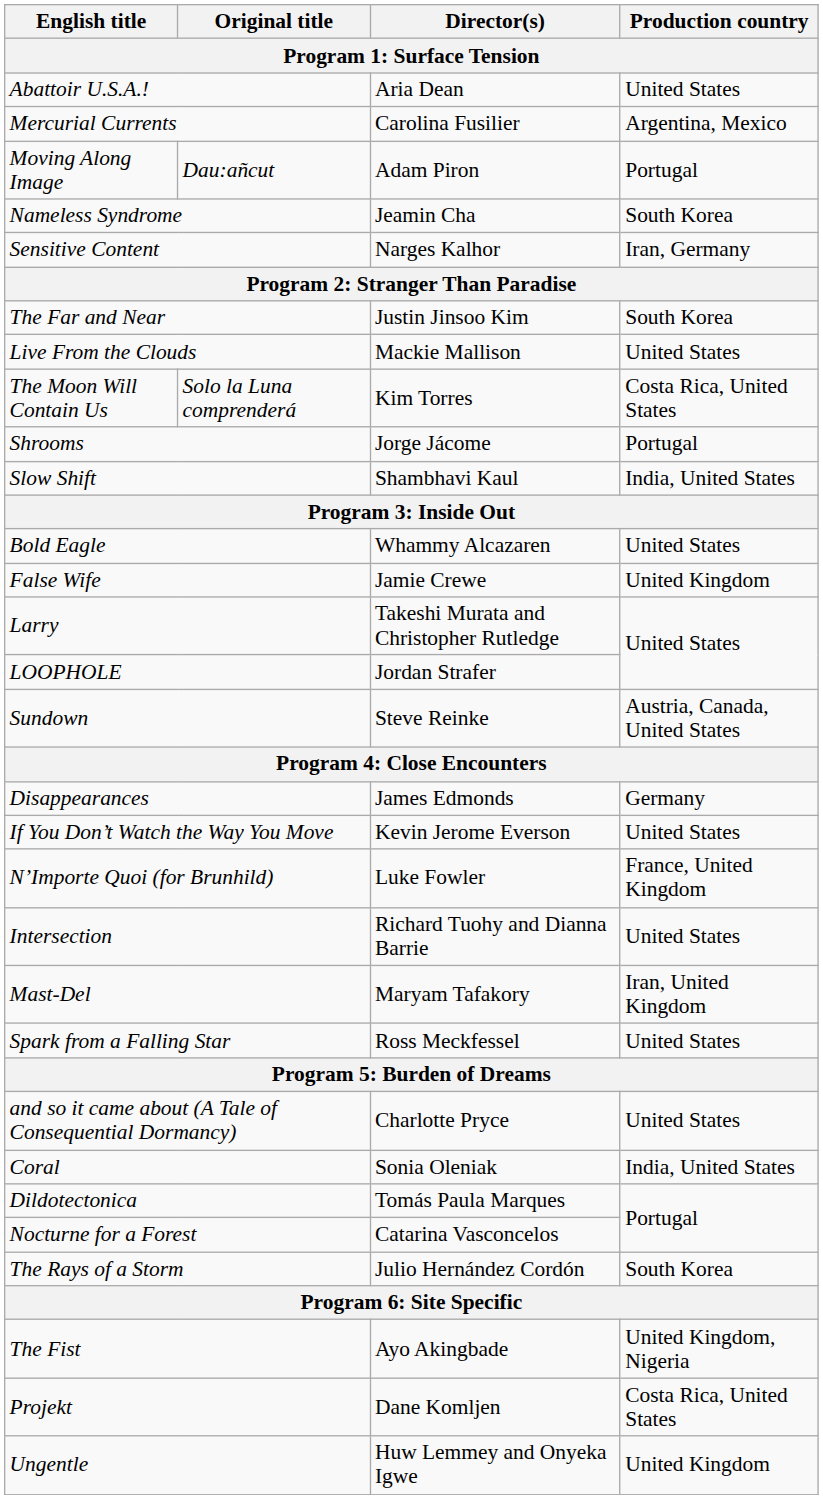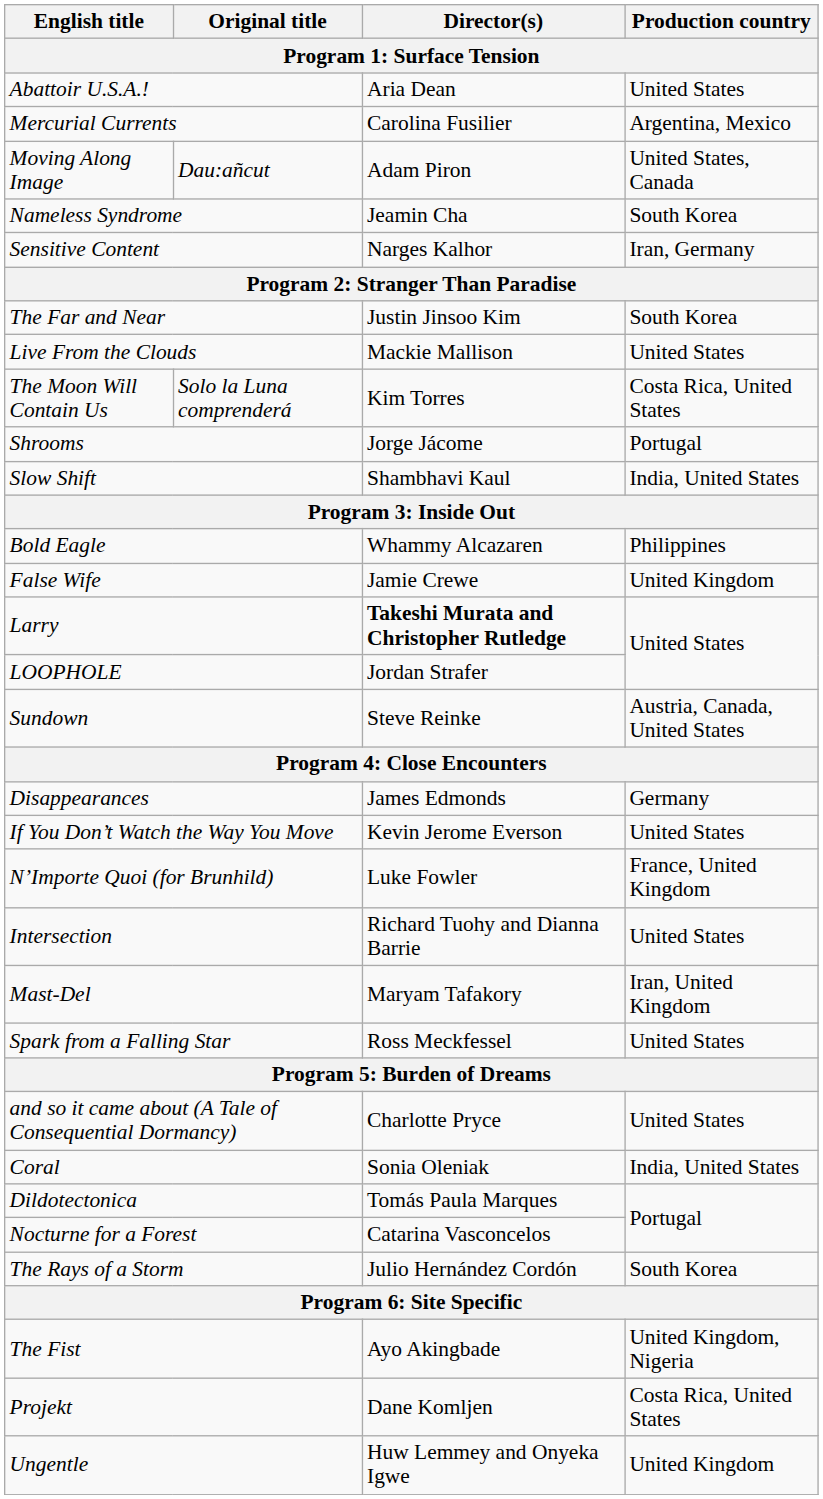 <table class="wikitable">
 <tr>
 <th>English title</th>
 <th>Original title</th>
 <th>Director(s)</th>
 <th>Production country</th>
 </tr>
 <tr>
 <th colspan="4">Program 1: Surface Tension</th>
 </tr>
 <tr>
 <td colspan="2"><em>Abattoir U.S.A.!</em></td>
 <td>Aria Dean</td>
 <td>United States</td>
 </tr>
 <tr>
 <td colspan="2"><em>Mercurial Currents</em></td>
 <td>Carolina Fusilier</td>
 <td>Argentina, Mexico</td>
 </tr>
 <tr>
 <td><em>Moving Along Image</em></td>
 <td><em>Dau:añcut</em></td>
 <td>Adam Piron</td>
-<td>Portugal</td>
+<td>United States, Canada</td>
 </tr>
 <tr>
 <td colspan="2"><em>Nameless Syndrome</em></td>
 <td>Jeamin Cha</td>
 <td>South Korea</td>
 </tr>
 <tr>
 <td colspan="2"><em>Sensitive Content</em></td>
 <td>Narges Kalhor</td>
 <td>Iran, Germany</td>
 </tr>
 <tr>
 <th colspan="4">Program 2: Stranger Than Paradise</th>
 </tr>
 <tr>
 <td colspan="2"><em>The Far and Near</em></td>
 <td>Justin Jinsoo Kim</td>
 <td>South Korea</td>
 </tr>
 <tr>
 <td colspan="2"><em>Live From the Clouds</em></td>
 <td>Mackie Mallison</td>
 <td>United States</td>
 </tr>
 <tr>
 <td><em>The Moon Will Contain Us</em></td>
 <td><em>Solo la Luna comprenderá</em></td>
 <td>Kim Torres</td>
 <td>Costa Rica, United States</td>
 </tr>
 <tr>
 <td colspan="2"><em>Shrooms</em></td>
 <td>Jorge Jácome</td>
 <td>Portugal</td>
 </tr>
 <tr>
 <td colspan="2"><em>Slow Shift</em></td>
 <td>Shambhavi Kaul</td>
 <td>India, United States</td>
 </tr>
 <tr>
 <th colspan="4">Program 3: Inside Out</th>
 </tr>
 <tr>
 <td colspan="2"><em>Bold Eagle</em></td>
 <td>Whammy Alcazaren</td>
-<td>United States</td>
+<td>Philippines</td>
 </tr>
 <tr>
 <td colspan="2"><em>False Wife</em></td>
 <td>Jamie Crewe</td>
 <td>United Kingdom</td>
 </tr>
 <tr>
 <td colspan="2"><em>Larry</em></td>
-<td>Takeshi Murata and Christopher Rutledge</td>
+<td><strong>Takeshi Murata and Christopher Rutledge</strong></td>
 <td rowspan="2">United States</td>
 </tr>
 <tr>
 <td colspan="2"><em>LOOPHOLE</em></td>
 <td>Jordan Strafer</td>
 </tr>
 <tr>
 <td colspan="2"><em>Sundown</em></td>
 <td>Steve Reinke</td>
 <td>Austria, Canada, United States</td>
 </tr>
 <tr>
 <th colspan="4">Program 4: Close Encounters</th>
 </tr>
 <tr>
 <td colspan="2"><em>Disappearances</em></td>
 <td>James Edmonds</td>
 <td>Germany</td>
 </tr>
 <tr>
 <td colspan="2"><em>If You Don’t Watch the Way You Move</em></td>
 <td>Kevin Jerome Everson</td>
 <td>United States</td>
 </tr>
 <tr>
 <td colspan="2"><em>N’Importe Quoi (for Brunhild)</em></td>
 <td>Luke Fowler</td>
 <td>France, United Kingdom</td>
 </tr>
 <tr>
 <td colspan="2"><em>Intersection</em></td>
 <td>Richard Tuohy and Dianna Barrie</td>
 <td>United States</td>
 </tr>
 <tr>
 <td colspan="2"><em>Mast-Del</em></td>
 <td>Maryam Tafakory</td>
 <td>Iran, United Kingdom</td>
 </tr>
 <tr>
 <td colspan="2"><em>Spark from a Falling Star</em></td>
 <td>Ross Meckfessel</td>
 <td>United States</td>
 </tr>
 <tr>
 <th colspan="4">Program 5: Burden of Dreams</th>
 </tr>
 <tr>
 <td colspan="2"><em>and so it came about (A Tale of Consequential Dormancy)</em></td>
 <td>Charlotte Pryce</td>
 <td>United States</td>
 </tr>
 <tr>
 <td colspan="2"><em>Coral</em></td>
 <td>Sonia Oleniak</td>
 <td>India, United States</td>
 </tr>
 <tr>
 <td colspan="2"><em>Dildotectonica</em></td>
 <td>Tomás Paula Marques</td>
 <td rowspan="2">Portugal</td>
 </tr>
 <tr>
 <td colspan="2"><em>Nocturne for a Forest</em></td>
 <td>Catarina Vasconcelos</td>
 </tr>
 <tr>
 <td colspan="2"><em>The Rays of a Storm</em></td>
 <td>Julio Hernández Cordón</td>
 <td>South Korea</td>
 </tr>
 <tr>
 <th colspan="4">Program 6: Site Specific</th>
 </tr>
 <tr>
 <td colspan="2"><em>The Fist</em></td>
 <td>Ayo Akingbade</td>
 <td>United Kingdom, Nigeria</td>
 </tr>
 <tr>
 <td colspan="2"><em>Projekt</em></td>
 <td>Dane Komljen</td>
 <td>Costa Rica, United States</td>
 </tr>
 <tr>
 <td colspan="2"><em>Ungentle</em></td>
 <td>Huw Lemmey and Onyeka Igwe</td>
 <td>United Kingdom</td>
 </tr>
 </table>
